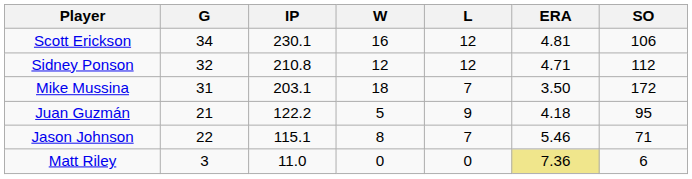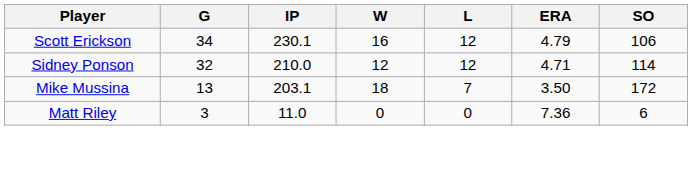 <table class="wikitable sortable">
 <tr>
 <th bgcolor="#DDDDFF" width="16%">Player</th>
 <th bgcolor="#DDDDFF" width="9%">G</th>
 <th bgcolor="#DDDDFF" width="9%">IP</th>
 <th bgcolor="#DDDDFF" width="9%">W</th>
 <th bgcolor="#DDDDFF" width="9%">L</th>
 <th bgcolor="#DDDDFF" width="9%">ERA</th>
 <th bgcolor="#DDDDFF" width="9%">SO</th>
 </tr>
 <tr align="center">
 <td><a href='#'>Scott Erickson</a></td>
 <td>34</td>
 <td>230.1</td>
 <td>16</td>
 <td>12</td>
-<td>4.81</td>
+<td>4.79</td>
 <td>106</td>
 </tr>
 <tr align=center>
 <td><a href='#'>Sidney Ponson</a></td>
 <td>32</td>
-<td>210.8</td>
+<td>210.0</td>
 <td>12</td>
 <td>12</td>
 <td>4.71</td>
-<td>112</td>
+<td>114</td>
 </tr>
 <tr align=center>
 <td><a href='#'>Mike Mussina</a></td>
-<td>31</td>
+<td>13</td>
 <td>203.1</td>
 <td>18</td>
 <td>7</td>
 <td>3.50</td>
 <td>172</td>
 </tr>
 <tr align=center>
-<td><a href='#'>Juan Guzmán</a></td>
-<td>21</td>
-<td>122.2</td>
-<td>5</td>
-<td>9</td>
-<td>4.18</td>
-<td>95</td>
-</tr>
-<tr align=center>
-<td><a href='#'>Jason Johnson</a></td>
-<td>22</td>
-<td>115.1</td>
-<td>8</td>
-<td>7</td>
-<td>5.46</td>
-<td>71</td>
-</tr>
-<tr align=center>
 <td><a href='#'>Matt Riley</a></td>
 <td>3</td>
 <td>11.0</td>
 <td>0</td>
 <td>0</td>
-<td style="background: khaki;">7.36</td>
+<td>7.36</td>
 <td>6</td>
 </tr>
 </table>
